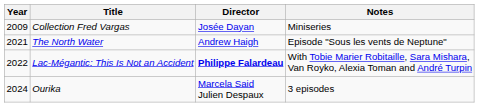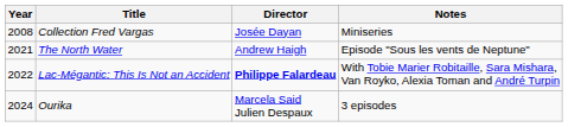 <table class="wikitable">
 <tr>
 <th>Year</th>
 <th>Title</th>
 <th>Director</th>
 <th>Notes</th>
 </tr>
 <tr>
-<td>2009</td>
+<td>2008</td>
 <td><em>Collection Fred Vargas</em></td>
 <td><a href='#'>Josée Dayan</a></td>
 <td>Miniseries</td>
 </tr>
 <tr>
 <td>2021</td>
 <td><em><a href='#'>The North Water</a></em></td>
 <td><a href='#'>Andrew Haigh</a></td>
 <td>Episode "Sous les vents de Neptune"</td>
 </tr>
 <tr>
 <td>2022</td>
 <td><em><a href='#'>Lac-Mégantic: This Is Not an Accident</a></em></td>
 <td><strong><a href='#'>Philippe Falardeau</a></strong></td>
 <td>With <a href='#'>Tobie Marier Robitaille</a>, <a href='#'>Sara Mishara</a>,<br>Van Royko, Alexia Toman and <a href='#'>André Turpin</a></td>
 </tr>
 <tr>
 <td>2024</td>
 <td><em>Ourika</em></td>
 <td><a href='#'>Marcela Said</a><br>Julien Despaux</td>
 <td>3 episodes</td>
 </tr>
 </table>
